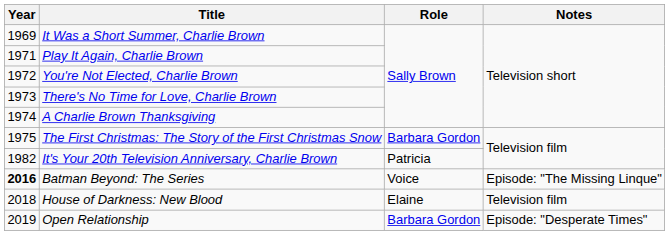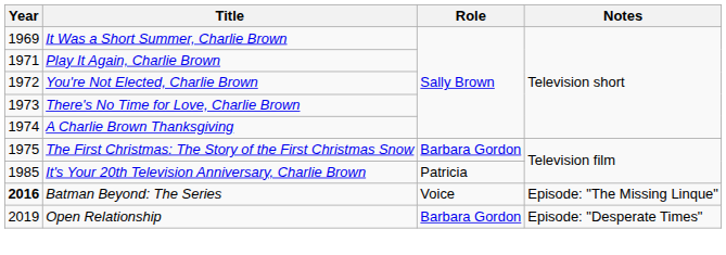 <table class="wikitable sortable">
 <tr>
 <th>Year</th>
 <th>Title</th>
 <th>Role</th>
 <th>Notes</th>
 </tr>
 <tr>
 <td>1969</td>
 <td><em><a href='#'>It Was a Short Summer, Charlie Brown</a></em></td>
 <td rowspan="5"><a href='#'>Sally Brown</a></td>
 <td rowspan="5">Television short</td>
 </tr>
 <tr>
 <td>1971</td>
 <td><em><a href='#'>Play It Again, Charlie Brown</a></em></td>
 </tr>
 <tr>
 <td>1972</td>
 <td><em><a href='#'>You're Not Elected, Charlie Brown</a></em></td>
 </tr>
 <tr>
 <td>1973</td>
 <td><em><a href='#'>There's No Time for Love, Charlie Brown</a></em></td>
 </tr>
 <tr>
 <td>1974</td>
 <td><em><a href='#'>A Charlie Brown Thanksgiving</a></em></td>
 </tr>
 <tr>
 <td>1975</td>
 <td><em><a href='#'>The First Christmas: The Story of the First Christmas Snow</a></em></td>
 <td><a href='#'>Barbara Gordon</a></td>
 <td rowspan="2">Television film</td>
 </tr>
 <tr>
-<td>1982</td>
+<td>1985</td>
 <td><em><a href='#'>It's Your 20th Television Anniversary, Charlie Brown</a></em></td>
 <td>Patricia</td>
 </tr>
 <tr>
 <td><strong>2016</strong></td>
 <td><em>Batman Beyond: The Series</em></td>
 <td>Voice</td>
 <td>Episode: "The Missing Linque"</td>
 </tr>
 <tr>
-<td>2018</td>
-<td><em>House of Darkness: New Blood</em></td>
-<td>Elaine</td>
-<td>Television film</td>
-</tr>
-<tr>
 <td>2019</td>
 <td><em>Open Relationship</em></td>
 <td><a href='#'>Barbara Gordon</a></td>
 <td>Episode: "Desperate Times"</td>
 </tr>
 </table>
